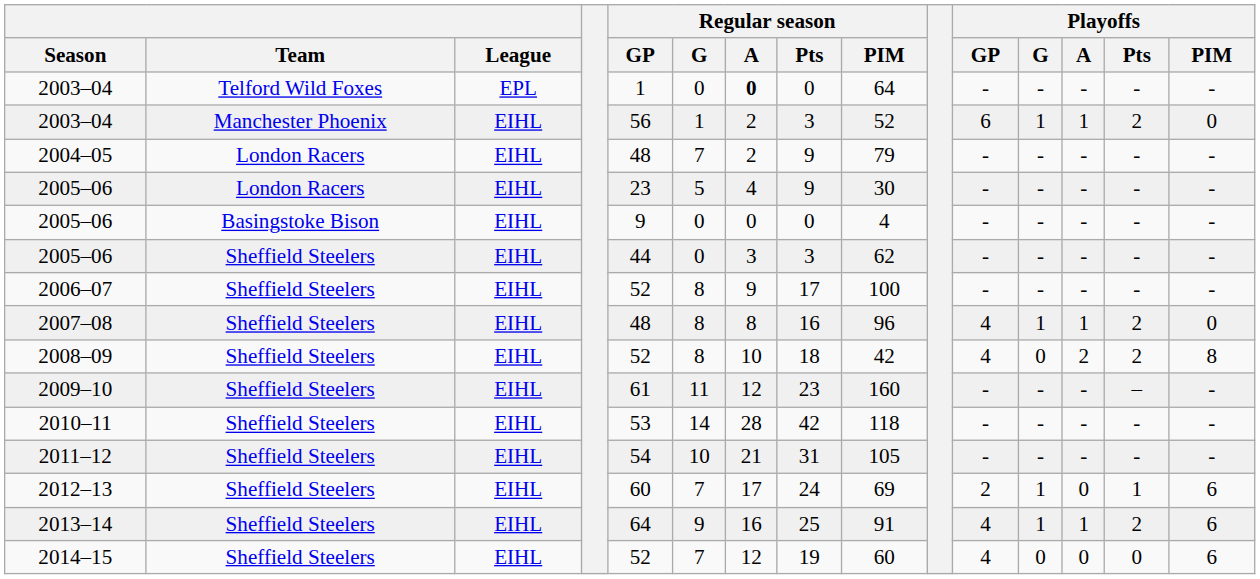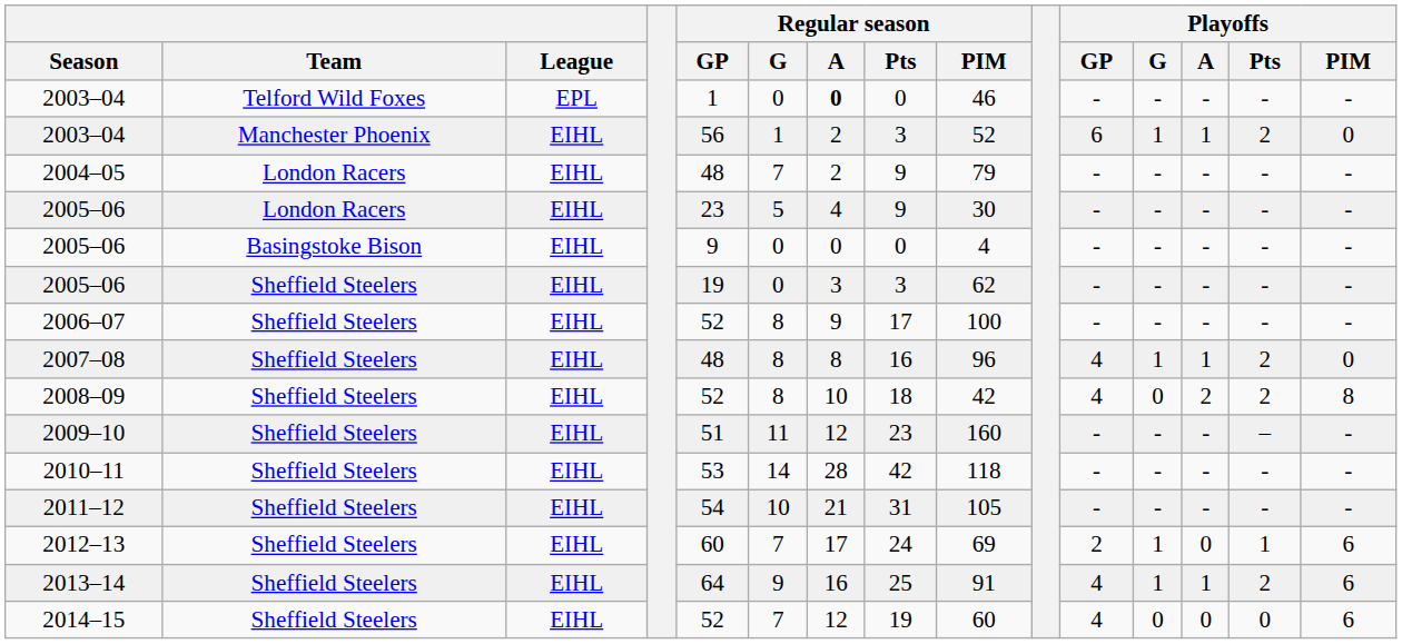 <table class="wikitable"| BORDER="0" CELLPADDING="1" CELLSPACING="0" width="75%" style="text-align:center">
 <tr bgcolor="#e0e0e0">
 <th colspan="3" bgcolor="#ffffff"> </th>
 <th rowspan="99" bgcolor="#ffffff"> </th>
 <th colspan="5">Regular season</th>
 <th rowspan="99" bgcolor="#ffffff"> </th>
 <th colspan="5">Playoffs</th>
 </tr>
 <tr bgcolor="#e0e0e0">
 <th>Season</th>
 <th>Team</th>
 <th>League</th>
 <th>GP</th>
 <th>G</th>
 <th>A</th>
 <th>Pts</th>
 <th>PIM</th>
 <th>GP</th>
 <th>G</th>
 <th>A</th>
 <th>Pts</th>
 <th>PIM</th>
 </tr>
 <tr ALIGN="center">
 <td>2003–04</td>
 <td><a href='#'>Telford Wild Foxes</a></td>
 <td><a href='#'>EPL</a></td>
 <td>1</td>
 <td>0</td>
 <td><strong>0</strong></td>
 <td>0</td>
-<td>64</td>
+<td>46</td>
 <td>-</td>
 <td>-</td>
 <td>-</td>
 <td>-</td>
 <td>-</td>
 </tr>
 <tr ALIGN="center" bgcolor="#f0f0f0">
 <td>2003–04</td>
 <td><a href='#'>Manchester Phoenix</a></td>
 <td><a href='#'>EIHL</a></td>
 <td>56</td>
 <td>1</td>
 <td>2</td>
 <td>3</td>
 <td>52</td>
 <td>6</td>
 <td>1</td>
 <td>1</td>
 <td>2</td>
 <td>0</td>
 </tr>
 <tr ALIGN="center">
 <td>2004–05</td>
 <td><a href='#'>London Racers</a></td>
 <td><a href='#'>EIHL</a></td>
 <td>48</td>
 <td>7</td>
 <td>2</td>
 <td>9</td>
 <td>79</td>
 <td>-</td>
 <td>-</td>
 <td>-</td>
 <td>-</td>
 <td>-</td>
 </tr>
 <tr ALIGN="center" bgcolor="#f0f0f0">
 <td>2005–06</td>
 <td><a href='#'>London Racers</a></td>
 <td><a href='#'>EIHL</a></td>
 <td>23</td>
 <td>5</td>
 <td>4</td>
 <td>9</td>
 <td>30</td>
 <td>-</td>
 <td>-</td>
 <td>-</td>
 <td>-</td>
 <td>-</td>
 </tr>
 <tr ALIGN="center">
 <td>2005–06</td>
 <td><a href='#'>Basingstoke Bison</a></td>
 <td><a href='#'>EIHL</a></td>
 <td>9</td>
 <td>0</td>
 <td>0</td>
 <td>0</td>
 <td>4</td>
 <td>-</td>
 <td>-</td>
 <td>-</td>
 <td>-</td>
 <td>-</td>
 </tr>
 <tr ALIGN="center" bgcolor="#f0f0f0">
 <td>2005–06</td>
 <td><a href='#'>Sheffield Steelers</a></td>
 <td><a href='#'>EIHL</a></td>
-<td>44</td>
+<td>19</td>
 <td>0</td>
 <td>3</td>
 <td>3</td>
 <td>62</td>
 <td>-</td>
 <td>-</td>
 <td>-</td>
 <td>-</td>
 <td>-</td>
 </tr>
 <tr ALIGN="center">
 <td>2006–07</td>
 <td><a href='#'>Sheffield Steelers</a></td>
 <td><a href='#'>EIHL</a></td>
 <td>52</td>
 <td>8</td>
 <td>9</td>
 <td>17</td>
 <td>100</td>
 <td>-</td>
 <td>-</td>
 <td>-</td>
 <td>-</td>
 <td>-</td>
 </tr>
 <tr ALIGN="center" bgcolor="#f0f0f0">
 <td>2007–08</td>
 <td><a href='#'>Sheffield Steelers</a></td>
 <td><a href='#'>EIHL</a></td>
 <td>48</td>
 <td>8</td>
 <td>8</td>
 <td>16</td>
 <td>96</td>
 <td>4</td>
 <td>1</td>
 <td>1</td>
 <td>2</td>
 <td>0</td>
 </tr>
 <tr ALIGN="center">
 <td>2008–09</td>
 <td><a href='#'>Sheffield Steelers</a></td>
 <td><a href='#'>EIHL</a></td>
 <td>52</td>
 <td>8</td>
 <td>10</td>
 <td>18</td>
 <td>42</td>
 <td>4</td>
 <td>0</td>
 <td>2</td>
 <td>2</td>
 <td>8</td>
 </tr>
 <tr ALIGN="center" bgcolor="#f0f0f0">
 <td>2009–10</td>
 <td><a href='#'>Sheffield Steelers</a></td>
 <td><a href='#'>EIHL</a></td>
-<td>61</td>
+<td>51</td>
 <td>11</td>
 <td>12</td>
 <td>23</td>
 <td>160</td>
 <td>-</td>
 <td>-</td>
 <td>-</td>
 <td>–</td>
 <td>-</td>
 </tr>
 <tr ALIGN="center">
 <td>2010–11</td>
 <td><a href='#'>Sheffield Steelers</a></td>
 <td><a href='#'>EIHL</a></td>
 <td>53</td>
 <td>14</td>
 <td>28</td>
 <td>42</td>
 <td>118</td>
 <td>-</td>
 <td>-</td>
 <td>-</td>
 <td>-</td>
 <td>-</td>
 </tr>
 <tr ALIGN="center" bgcolor="#f0f0f0">
 <td>2011–12</td>
 <td><a href='#'>Sheffield Steelers</a></td>
 <td><a href='#'>EIHL</a></td>
 <td>54</td>
 <td>10</td>
 <td>21</td>
 <td>31</td>
 <td>105</td>
 <td>-</td>
 <td>-</td>
 <td>-</td>
 <td>-</td>
 <td>-</td>
 </tr>
 <tr ALIGN="center">
 <td>2012–13</td>
 <td><a href='#'>Sheffield Steelers</a></td>
 <td><a href='#'>EIHL</a></td>
 <td>60</td>
 <td>7</td>
 <td>17</td>
 <td>24</td>
 <td>69</td>
 <td>2</td>
 <td>1</td>
 <td>0</td>
 <td>1</td>
 <td>6</td>
 </tr>
 <tr ALIGN="center" bgcolor="#f0f0f0">
 <td>2013–14</td>
 <td><a href='#'>Sheffield Steelers</a></td>
 <td><a href='#'>EIHL</a></td>
 <td>64</td>
 <td>9</td>
 <td>16</td>
 <td>25</td>
 <td>91</td>
 <td>4</td>
 <td>1</td>
 <td>1</td>
 <td>2</td>
 <td>6</td>
 </tr>
 <tr ALIGN="center">
 <td>2014–15</td>
 <td><a href='#'>Sheffield Steelers</a></td>
 <td><a href='#'>EIHL</a></td>
 <td>52</td>
 <td>7</td>
 <td>12</td>
 <td>19</td>
 <td>60</td>
 <td>4</td>
 <td>0</td>
 <td>0</td>
 <td>0</td>
 <td>6</td>
 </tr>
 </table>
